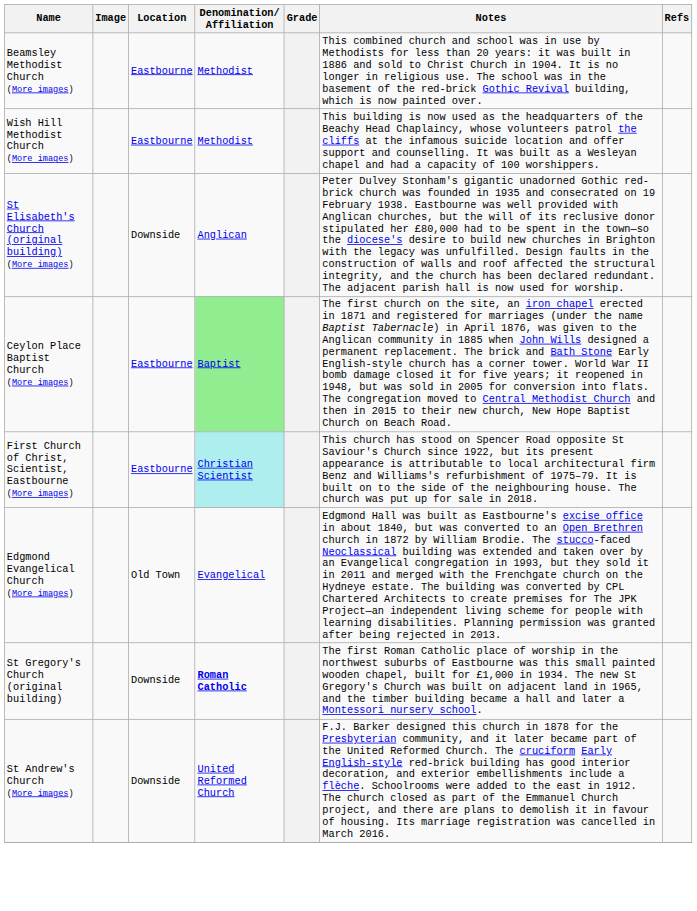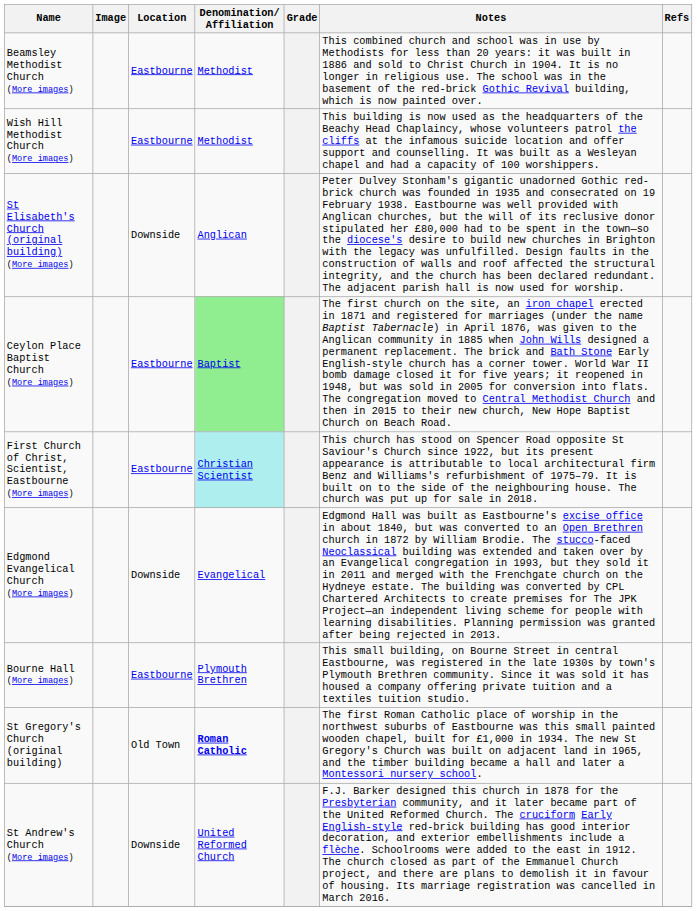 <table class="wikitable sortable">
 <tr>
 <th align="center">Name</th>
 <th align="center" class="unsortable">Image</th>
 <th align="center">Location</th>
 <th align="center">Denomination/<br>Affiliation</th>
 <th align="center">Grade</th>
 <th align="center" class="unsortable">Notes</th>
 <th align="center" class="unsortable">Refs</th>
 </tr>
 <tr>
 <td>Beamsley Methodist Church<br><small>(<a href='#'>More images</a>)</small></td>
 <td></td>
 <td><a href='#'>Eastbourne</a><br></td>
 <td><a href='#'>Methodist</a></td>
 <th align="center"></th>
 <td>This combined church and school was in use by Methodists for less than 20 years: it was built in 1886 and sold to Christ Church in 1904.  It is no longer in religious use.  The school was in the basement of the red-brick <a href='#'>Gothic Revival</a> building, which is now painted over.</td>
 <td></td>
 </tr>
 <tr>
 <td>Wish Hill Methodist Church<br><small>(<a href='#'>More images</a>)</small></td>
 <td></td>
 <td><a href='#'>Eastbourne</a><br></td>
 <td><a href='#'>Methodist</a></td>
 <th align="center"></th>
 <td>This building is now used as the headquarters of the Beachy Head Chaplaincy, whose volunteers patrol <a href='#'>the cliffs</a> at the infamous suicide location and offer support and counselling.  It was built as a Wesleyan chapel and had a capacity of 100 worshippers.</td>
 <td></td>
 </tr>
 <tr>
 <td><a href='#'>St Elisabeth's Church (original building)</a><br><small>(<a href='#'>More images</a>)</small></td>
 <td></td>
 <td>Downside<br></td>
 <td><a href='#'>Anglican</a></td>
 <th></th>
 <td>Peter Dulvey Stonham's gigantic unadorned Gothic red-brick church was founded in 1935 and consecrated on 19 February 1938.  Eastbourne was well provided with Anglican churches, but the will of its reclusive donor stipulated her £80,000 had to be spent in the town—so the <a href='#'>diocese's</a> desire to build new churches in Brighton with the legacy was unfulfilled.  Design faults in the construction of walls and roof affected the structural integrity, and the church has been declared redundant.  The adjacent parish hall is now used for worship.</td>
 <td><br></td>
 </tr>
 <tr>
 <td>Ceylon Place Baptist Church<br><small>(<a href='#'>More images</a>)</small></td>
 <td></td>
 <td><a href='#'>Eastbourne</a><br></td>
 <td style="background: lightgreen;"><a href='#'>Baptist</a></td>
 <th align="center"></th>
 <td>The first church on the site, an <a href='#'>iron chapel</a> erected in 1871 and registered for marriages (under the name <em>Baptist Tabernacle</em>) in April 1876, was given to the Anglican community in 1885 when <a href='#'>John Wills</a> designed a permanent replacement.  The brick and <a href='#'>Bath Stone</a> Early English-style church has a corner tower.  World War II bomb damage closed it for five years; it reopened in 1948, but was sold in 2005 for conversion into flats.  The congregation moved to <a href='#'>Central Methodist Church</a> and then in 2015 to their new church, New Hope Baptist Church on Beach Road.</td>
 <td><br><br></td>
 </tr>
 <tr>
 <td>First Church of Christ, Scientist, Eastbourne<br><small>(<a href='#'>More images</a>)</small></td>
 <td></td>
 <td><a href='#'>Eastbourne</a><br></td>
 <td style="background: paleturquoise;"><a href='#'>Christian Scientist</a></td>
 <th align="center"></th>
 <td>This church has stood on Spencer Road opposite St Saviour's Church since 1922, but its present appearance is attributable to local architectural firm Benz and Williams's refurbishment of 1975–79.  It is built on to the side of the neighbouring house.  The church was put up for sale in 2018.</td>
 <td><br></td>
 </tr>
 <tr>
 <td>Edgmond Evangelical Church<br><small>(<a href='#'>More images</a>)</small></td>
 <td></td>
-<td>Old Town<br></td>
+<td>Downside<br></td>
 <td><a href='#'>Evangelical</a></td>
 <th align="center"></th>
 <td>Edgmond Hall was built as Eastbourne's <a href='#'>excise office</a> in about 1840, but was converted to an <a href='#'>Open Brethren</a> church in 1872 by William Brodie.  The <a href='#'>stucco</a>-faced <a href='#'>Neoclassical</a> building was extended and taken over by an Evangelical congregation in 1993, but they sold it in 2011 and merged with the Frenchgate church on the Hydneye estate.  The building was converted by CPL Chartered Architects to create premises for The JPK Project—an independent living scheme for people with learning disabilities.  Planning permission was granted after being rejected in 2013.</td>
 <td><br><br></td>
 </tr>
 <tr>
+<td>Bourne Hall<br><small>(<a href='#'>More images</a>)</small></td>
+<td></td>
+<td><a href='#'>Eastbourne</a><br></td>
+<td><a href='#'>Plymouth Brethren</a></td>
+<th align="center"></th>
+<td>This small building, on Bourne Street in central Eastbourne, was registered in the late 1930s by town's Plymouth Brethren community.  Since it was sold it has housed a company offering private tuition and a textiles tuition studio.</td>
+<td><br></td>
+</tr>
+<tr>
 <td>St Gregory's Church (original building)</td>
 <td></td>
-<td>Downside<br></td>
+<td>Old Town<br></td>
 <td><strong><a href='#'>Roman Catholic</a></strong></td>
 <th align="center"></th>
 <td>The first Roman Catholic place of worship in the northwest suburbs of Eastbourne was this small painted wooden chapel, built for £1,000 in 1934.  The new St Gregory's Church was built on adjacent land in 1965, and the timber building became a hall and later a <a href='#'>Montessori nursery school</a>.</td>
 <td></td>
 </tr>
 <tr>
 <td>St Andrew's Church<br><small>(<a href='#'>More images</a>)</small></td>
 <td></td>
 <td>Downside<br></td>
 <td><a href='#'>United Reformed Church</a></td>
 <th></th>
 <td>F.J. Barker designed this church in 1878 for the <a href='#'>Presbyterian</a> community, and it later became part of the United Reformed Church.  The <a href='#'>cruciform</a> <a href='#'>Early English-style</a> red-brick building has good interior decoration, and exterior embellishments include a <a href='#'>flèche</a>.  Schoolrooms were added to the east in 1912.  The church closed as part of the Emmanuel Church project, and there are plans to demolish it in favour of housing.  Its marriage registration was cancelled in March 2016.</td>
 <td><br><br><br></td>
 </tr>
 <tr>
 </tr>
 </table>
